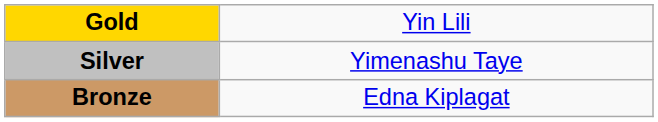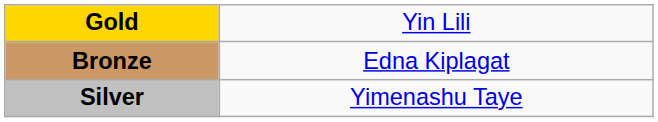 <table class="wikitable" style="text-align:center; " width="35%">
 <tr>
 <td bgcolor="gold"><strong>Gold</strong></td>
 <td><a href='#'>Yin Lili</a><br>  <small><em></em></small></td>
 </tr>
 <tr>
+<td bgcolor="CC9966"><strong>Bronze</strong></td>
+<td><a href='#'>Edna Kiplagat</a><br>  <small><em></em></small></td>
+</tr>
+<tr>
 <td bgcolor="silver"><strong>Silver</strong></td>
 <td><a href='#'>Yimenashu Taye</a><br>  <small><em></em></small></td>
 </tr>
-<tr>
-<td bgcolor="CC9966"><strong>Bronze</strong></td>
-<td><a href='#'>Edna Kiplagat</a><br>  <small><em></em></small></td>
-</tr>
 </table>
